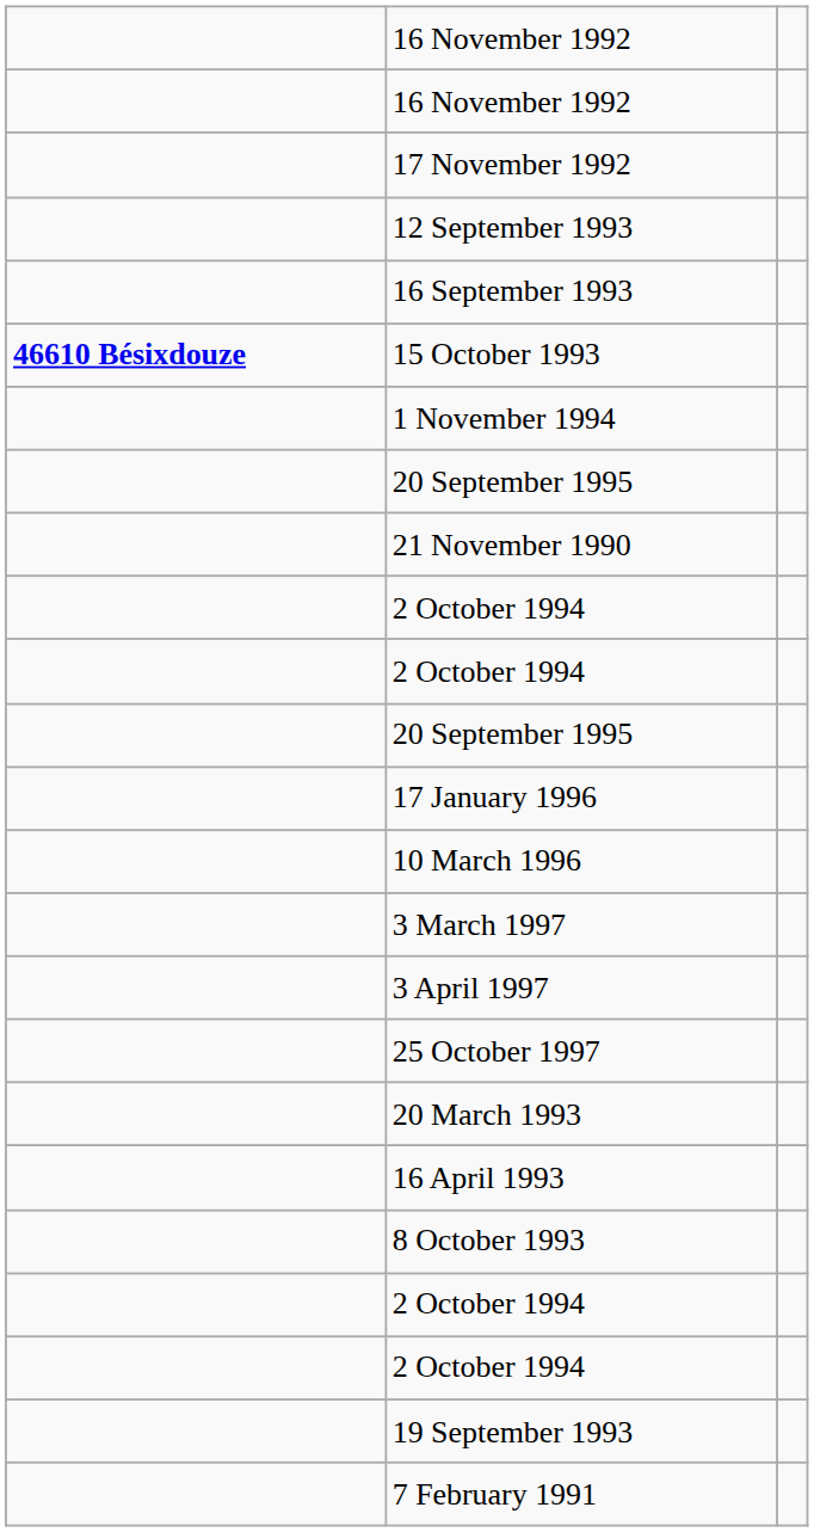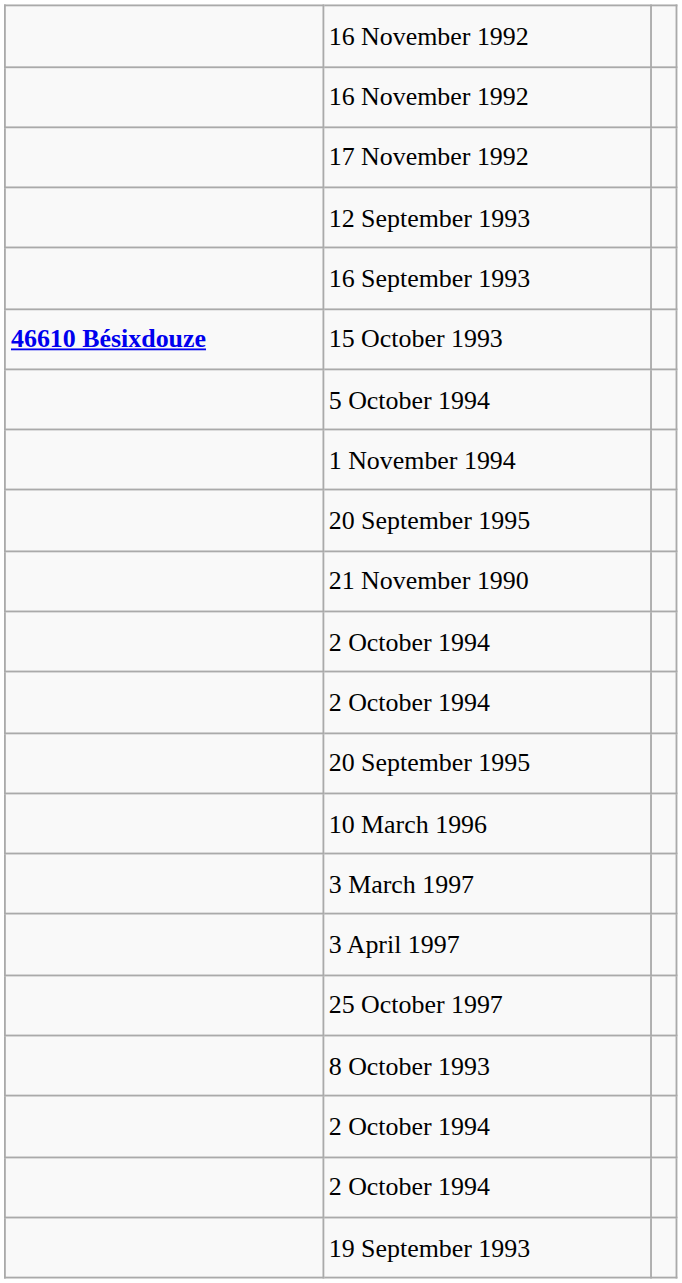 <table class="wikitable" style="font-size: 89%; float: left; width: 26em; margin-right: 1em; height: 700px">
 <tr>
 <td></td>
 <td>16 November 1992</td>
 <td> </td>
 </tr>
 <tr>
 <td></td>
 <td>16 November 1992</td>
 <td> </td>
 </tr>
 <tr>
 <td></td>
 <td>17 November 1992</td>
 <td> </td>
 </tr>
 <tr>
 <td></td>
 <td>12 September 1993</td>
 <td> </td>
 </tr>
 <tr>
 <td></td>
 <td>16 September 1993</td>
 <td> </td>
 </tr>
 <tr>
 <td><strong><a href='#'>46610 Bésixdouze</a></strong></td>
 <td>15 October 1993</td>
+<td> </td>
+</tr>
+<tr>
+<td></td>
+<td>5 October 1994</td>
 <td> </td>
 </tr>
 <tr>
 <td></td>
 <td>1 November 1994</td>
 <td> </td>
 </tr>
 <tr>
 <td></td>
 <td>20 September 1995</td>
 <td> </td>
 </tr>
 <tr>
 <td></td>
 <td>21 November 1990</td>
 <td> </td>
 </tr>
 <tr>
 <td></td>
 <td>2 October 1994</td>
 <td> </td>
 </tr>
 <tr>
 <td></td>
 <td>2 October 1994</td>
 <td> </td>
 </tr>
 <tr>
 <td></td>
 <td>20 September 1995</td>
 <td> </td>
 </tr>
 <tr>
 <td></td>
-<td>17 January 1996</td>
-<td> </td>
-</tr>
-<tr>
-<td></td>
 <td>10 March 1996</td>
 <td> </td>
 </tr>
 <tr>
 <td></td>
 <td>3 March 1997</td>
 <td> </td>
 </tr>
 <tr>
 <td></td>
 <td>3 April 1997</td>
 <td> </td>
 </tr>
 <tr>
 <td></td>
 <td>25 October 1997</td>
-<td> </td>
-</tr>
-<tr>
-<td></td>
-<td>20 March 1993</td>
-<td> </td>
-</tr>
-<tr>
-<td></td>
-<td>16 April 1993</td>
 <td> </td>
 </tr>
 <tr>
 <td></td>
 <td>8 October 1993</td>
 <td> </td>
 </tr>
 <tr>
 <td></td>
 <td>2 October 1994</td>
 <td> </td>
 </tr>
 <tr>
 <td></td>
 <td>2 October 1994</td>
 <td> </td>
 </tr>
 <tr>
 <td></td>
 <td>19 September 1993</td>
 <td> </td>
 </tr>
-<tr>
-<td></td>
-<td>7 February 1991</td>
-<td> </td>
-</tr>
 </table>
